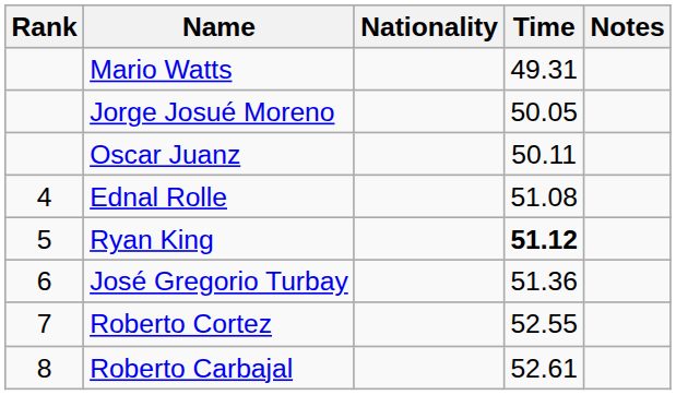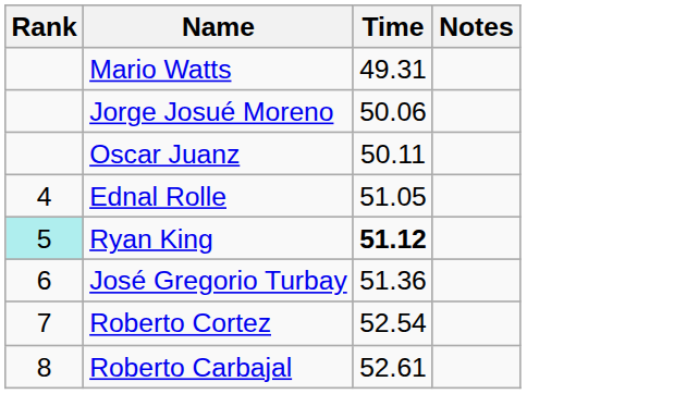 <table class="wikitable sortable" style="text-align:center;font-size:95%">
 <tr>
 <th>Rank</th>
 <th>Name</th>
-<th>Nationality</th>
 <th>Time</th>
 <th>Notes</th>
 </tr>
 <tr>
 <td></td>
 <td align=left><a href='#'>Mario Watts</a></td>
-<td align=left></td>
 <td>49.31</td>
 <td></td>
 </tr>
 <tr>
 <td></td>
 <td align=left><a href='#'>Jorge Josué Moreno</a></td>
-<td align=left></td>
-<td>50.05</td>
+<td>50.06</td>
 <td></td>
 </tr>
 <tr>
 <td></td>
 <td align=left><a href='#'>Oscar Juanz</a></td>
-<td align=left></td>
 <td>50.11</td>
 <td></td>
 </tr>
 <tr>
 <td>4</td>
 <td align=left><a href='#'>Ednal Rolle</a></td>
-<td align=left></td>
-<td>51.08</td>
+<td>51.05</td>
 <td></td>
 </tr>
 <tr>
-<td>5</td>
+<td style="background: paleturquoise;">5</td>
 <td align=left><a href='#'>Ryan King</a></td>
-<td align=left></td>
 <td><strong>51.12</strong></td>
 <td></td>
 </tr>
 <tr>
 <td>6</td>
 <td align=left><a href='#'>José Gregorio Turbay</a></td>
-<td align=left></td>
 <td>51.36</td>
 <td></td>
 </tr>
 <tr>
 <td>7</td>
 <td align=left><a href='#'>Roberto Cortez</a></td>
-<td align=left></td>
-<td>52.55</td>
+<td>52.54</td>
 <td></td>
 </tr>
 <tr>
 <td>8</td>
 <td align=left><a href='#'>Roberto Carbajal</a></td>
-<td align=left></td>
 <td>52.61</td>
 <td></td>
 </tr>
 </table>
